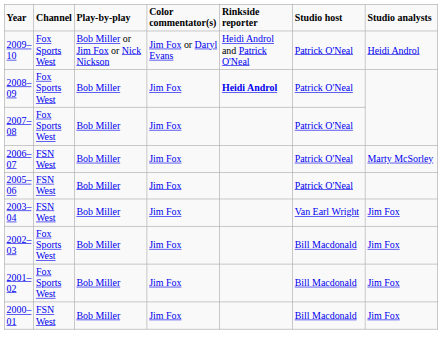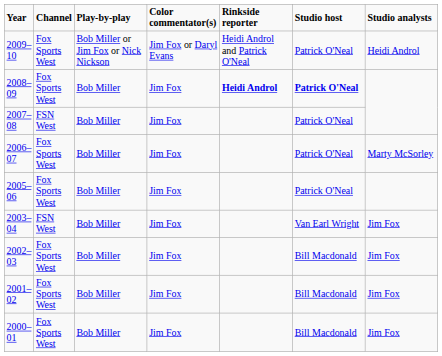 <table class="wikitable">
 <tr>
 <td width="40"><strong>Year</strong></td>
 <td width="40"><strong>Channel</strong></td>
 <td width="110"><strong>Play-by-play</strong></td>
 <td width="110"><strong>Color commentator(s)</strong></td>
 <td width="110"><strong>Rinkside reporter</strong></td>
 <td width="110"><strong>Studio host</strong></td>
 <td width="110"><strong>Studio analysts</strong></td>
 </tr>
 <tr>
 <td><a href='#'>2009–10</a></td>
 <td><a href='#'>Fox Sports West</a></td>
 <td><a href='#'>Bob Miller</a> or <a href='#'>Jim Fox</a> or <a href='#'>Nick Nickson</a></td>
 <td><a href='#'>Jim Fox</a> or <a href='#'>Daryl Evans</a></td>
 <td><a href='#'>Heidi Androl</a> and <a href='#'>Patrick O'Neal</a></td>
 <td><a href='#'>Patrick O'Neal</a></td>
 <td><a href='#'>Heidi Androl</a></td>
 </tr>
 <tr>
 <td><a href='#'>2008–09</a></td>
 <td><a href='#'>Fox Sports West</a></td>
 <td><a href='#'>Bob Miller</a></td>
 <td><a href='#'>Jim Fox</a></td>
 <td><strong><a href='#'>Heidi Androl</a></strong></td>
-<td><a href='#'>Patrick O'Neal</a></td>
+<td><strong><a href='#'>Patrick O'Neal</a></strong></td>
 </tr>
 <tr>
 <td><a href='#'>2007–08</a></td>
-<td><a href='#'>Fox Sports West</a></td>
+<td><a href='#'>FSN West</a></td>
 <td><a href='#'>Bob Miller</a></td>
 <td><a href='#'>Jim Fox</a></td>
 <td></td>
 <td><a href='#'>Patrick O'Neal</a></td>
 </tr>
 <tr>
 <td><a href='#'>2006–07</a></td>
-<td><a href='#'>FSN West</a></td>
+<td><a href='#'>Fox Sports West</a></td>
 <td><a href='#'>Bob Miller</a></td>
 <td><a href='#'>Jim Fox</a></td>
 <td></td>
 <td><a href='#'>Patrick O'Neal</a></td>
 <td><a href='#'>Marty McSorley</a></td>
 </tr>
 <tr>
 <td><a href='#'>2005–06</a></td>
-<td><a href='#'>FSN West</a></td>
+<td><a href='#'>Fox Sports West</a></td>
 <td><a href='#'>Bob Miller</a></td>
 <td><a href='#'>Jim Fox</a></td>
 <td></td>
 <td><a href='#'>Patrick O'Neal</a></td>
 <td></td>
 </tr>
 <tr>
 <td><a href='#'>2003–04</a></td>
 <td><a href='#'>FSN West</a></td>
 <td><a href='#'>Bob Miller</a></td>
 <td><a href='#'>Jim Fox</a></td>
 <td></td>
 <td><a href='#'>Van Earl Wright</a></td>
 <td><a href='#'>Jim Fox</a></td>
 </tr>
 <tr>
 <td><a href='#'>2002–03</a></td>
 <td><a href='#'>Fox Sports West</a></td>
 <td><a href='#'>Bob Miller</a></td>
 <td><a href='#'>Jim Fox</a></td>
 <td></td>
 <td><a href='#'>Bill Macdonald</a></td>
 <td><a href='#'>Jim Fox</a></td>
 </tr>
 <tr>
 <td><a href='#'>2001–02</a></td>
 <td><a href='#'>Fox Sports West</a></td>
 <td><a href='#'>Bob Miller</a></td>
 <td><a href='#'>Jim Fox</a></td>
 <td></td>
 <td><a href='#'>Bill Macdonald</a></td>
 <td><a href='#'>Jim Fox</a></td>
 </tr>
 <tr>
 <td><a href='#'>2000–01</a></td>
-<td><a href='#'>FSN West</a></td>
+<td><a href='#'>Fox Sports West</a></td>
 <td><a href='#'>Bob Miller</a></td>
 <td><a href='#'>Jim Fox</a></td>
 <td></td>
 <td><a href='#'>Bill Macdonald</a></td>
 <td><a href='#'>Jim Fox</a></td>
 </tr>
 </table>
